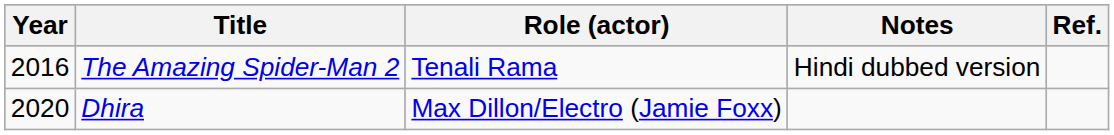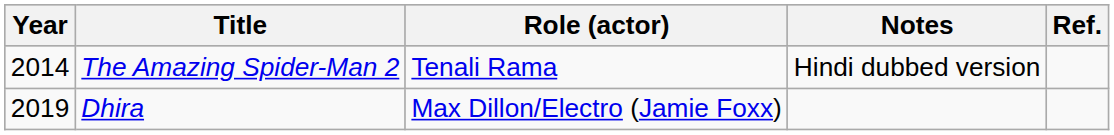 <table class="wikitable">
 <tr>
 <th>Year</th>
 <th>Title</th>
 <th>Role (actor)</th>
 <th>Notes</th>
 <th>Ref.</th>
 </tr>
 <tr>
-<td>2016</td>
+<td>2014</td>
 <td><em><a href='#'>The Amazing Spider-Man 2</a></em></td>
 <td><a href='#'>Tenali Rama</a></td>
 <td>Hindi dubbed version</td>
 <td></td>
 </tr>
 <tr>
-<td>2020</td>
+<td>2019</td>
 <td><em><a href='#'>Dhira</a></em></td>
 <td><a href='#'>Max Dillon/Electro</a> (<a href='#'>Jamie Foxx</a>)</td>
 <td></td>
 <td></td>
 </tr>
 </table>
